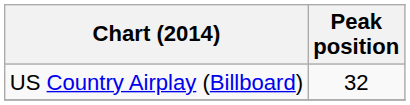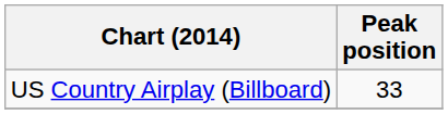 <table class="wikitable sortable">
 <tr>
 <th align="left">Chart (2014)</th>
 <th align="center">Peak<br>position</th>
 </tr>
 <tr>
 <td>US <a href='#'>Country Airplay</a> (<em><a href='#'></em>Billboard<em></a></em>)</td>
-<td align="center">32</td>
+<td align="center">33</td>
 </tr>
 <tr>
 </tr>
 </table>
